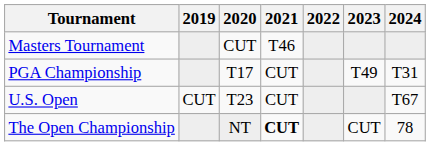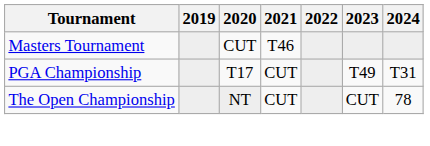 <table class="wikitable" style="font-size:95%;text-align:center;">
 <tr>
 <th>Tournament</th>
 <th>2019</th>
 <th>2020</th>
 <th>2021</th>
 <th>2022</th>
 <th>2023</th>
 <th>2024</th>
 </tr>
 <tr>
 <td align=left><a href='#'>Masters Tournament</a></td>
 <td style="background:#eeeeee;"></td>
 <td>CUT</td>
 <td>T46</td>
 <td style="background:#eeeeee;"></td>
 <td style="background:#eeeeee;"></td>
 <td style="background:#eeeeee;"></td>
 </tr>
 <tr>
 <td align=left><a href='#'>PGA Championship</a></td>
 <td style="background:#eeeeee;"></td>
 <td>T17</td>
 <td>CUT</td>
 <td style="background:#eeeeee;"></td>
 <td>T49</td>
 <td>T31</td>
 </tr>
 <tr>
-<td align=left><a href='#'>U.S. Open</a></td>
-<td>CUT</td>
-<td>T23</td>
-<td>CUT</td>
-<td style="background:#eeeeee;"></td>
-<td style="background:#eeeeee;"></td>
-<td>T67</td>
-</tr>
-<tr>
 <td align=left><a href='#'>The Open Championship</a></td>
 <td style="background:#eeeeee;"></td>
 <td style="background:#eeeeee;">NT</td>
-<td><strong>CUT</strong></td>
+<td>CUT</td>
 <td style="background:#eeeeee;"></td>
 <td>CUT</td>
 <td>78</td>
 </tr>
 </table>
